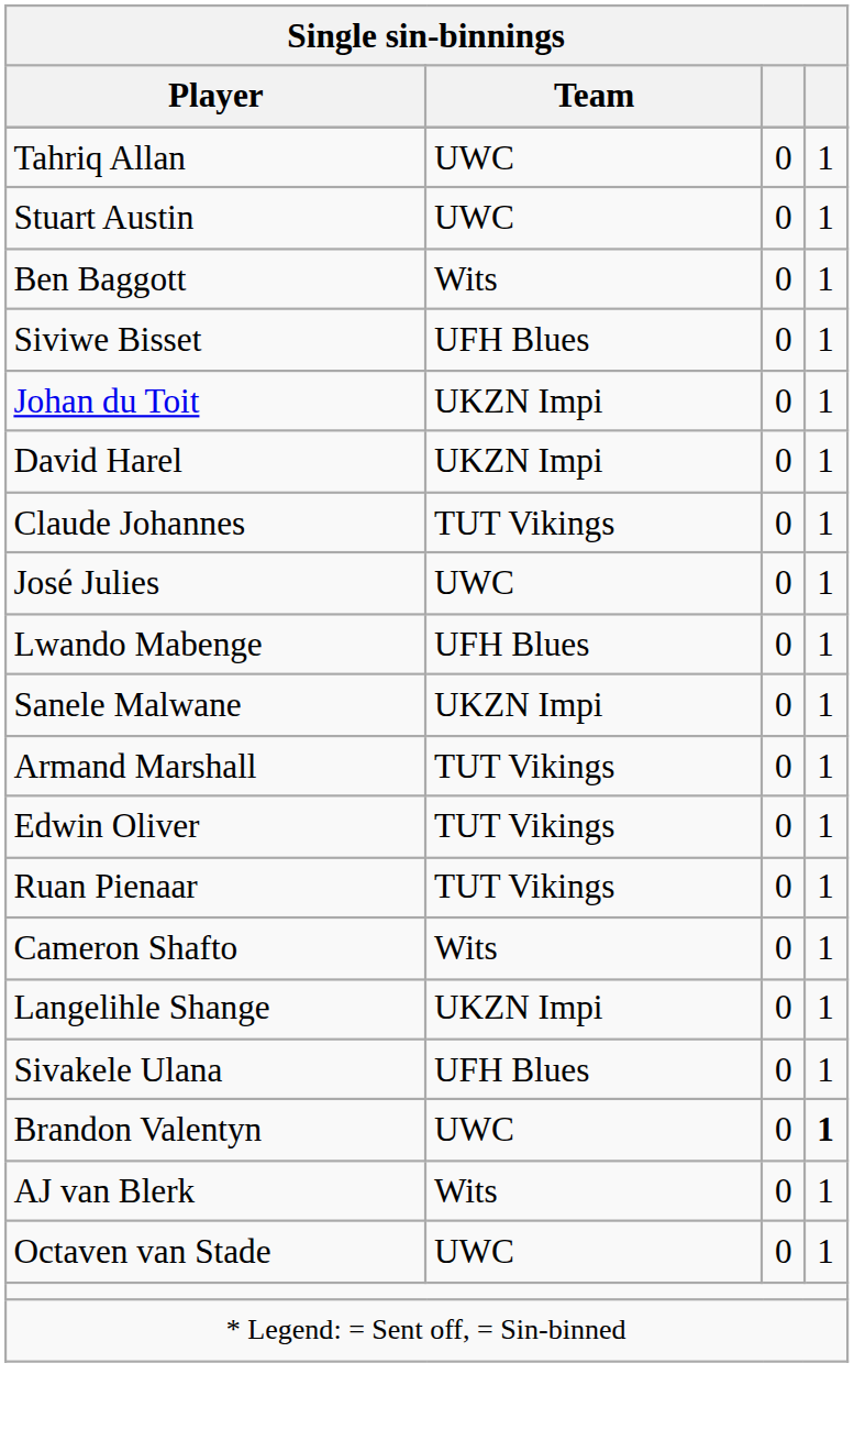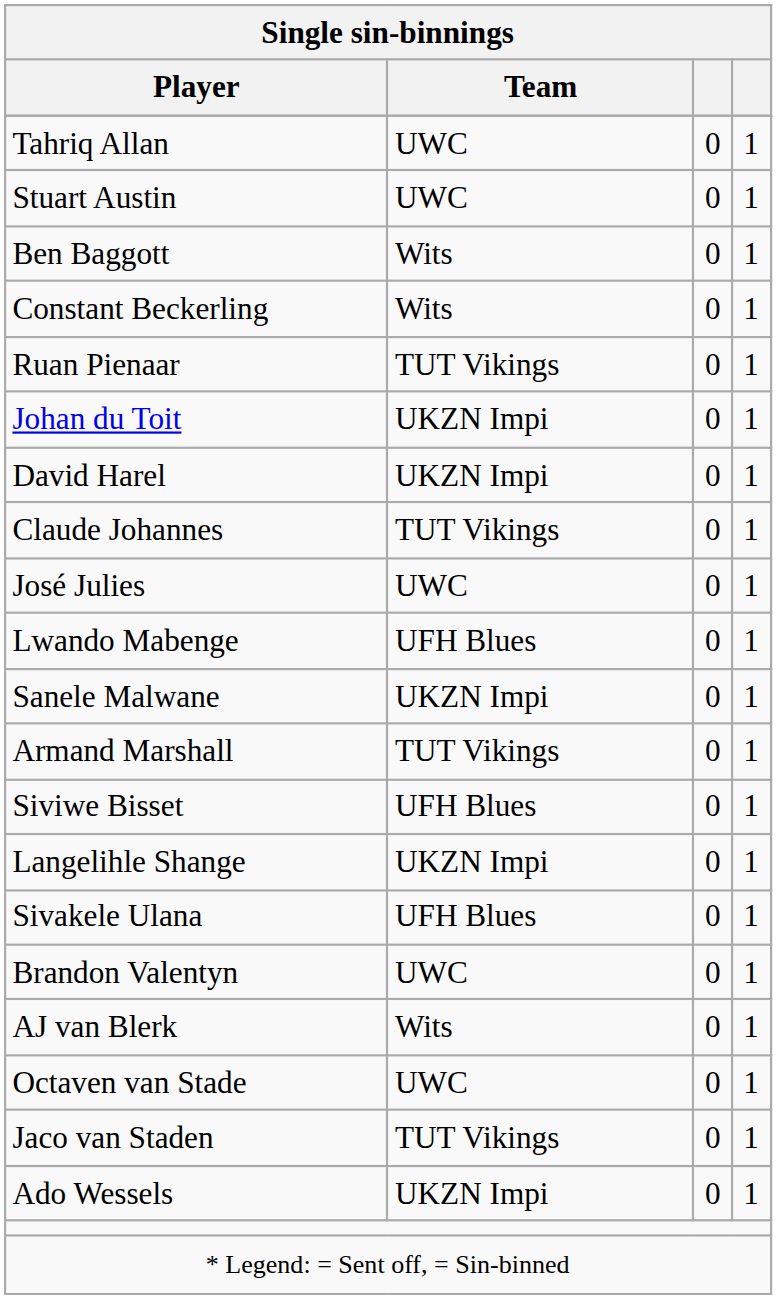 <table class="wikitable collapsible collapsed sortable" style="text-align:center; line-height:130%; font-size:90%; width:40%;">
 <tr>
 <th colspan=4>Single sin-binnings</th>
 </tr>
 <tr>
 <th style="width:50%;">Player</th>
 <th style="width:40%;">Team</th>
 <th style="width:5%;"></th>
 <th style="width:5%;"><br></th>
 </tr>
 <tr>
 </tr>
 <tr>
 <td style="text-align:left;">Tahriq Allan</td>
 <td style="text-align:left;">UWC</td>
 <td>0</td>
 <td>1</td>
 </tr>
 <tr>
 <td style="text-align:left;">Stuart Austin</td>
 <td style="text-align:left;">UWC</td>
 <td>0</td>
 <td>1</td>
 </tr>
 <tr>
 <td style="text-align:left;">Ben Baggott</td>
 <td style="text-align:left;">Wits</td>
 <td>0</td>
 <td>1</td>
 </tr>
 <tr>
-<td style="text-align:left;">Siviwe Bisset</td>
-<td style="text-align:left;">UFH Blues</td>
+<td style="text-align:left;">Constant Beckerling</td>
+<td style="text-align:left;">Wits</td>
+<td>0</td>
+<td>1</td>
+</tr>
+<tr>
+<td style="text-align:left;">Ruan Pienaar</td>
+<td style="text-align:left;">TUT Vikings</td>
 <td>0</td>
 <td>1</td>
 </tr>
 <tr>
 <td style="text-align:left;"><a href='#'>Johan du Toit</a></td>
 <td style="text-align:left;">UKZN Impi</td>
 <td>0</td>
 <td>1</td>
 </tr>
 <tr>
 <td style="text-align:left;">David Harel</td>
 <td style="text-align:left;">UKZN Impi</td>
 <td>0</td>
 <td>1</td>
 </tr>
 <tr>
 <td style="text-align:left;">Claude Johannes</td>
 <td style="text-align:left;">TUT Vikings</td>
 <td>0</td>
 <td>1</td>
 </tr>
 <tr>
 <td style="text-align:left;">José Julies</td>
 <td style="text-align:left;">UWC</td>
 <td>0</td>
 <td>1</td>
 </tr>
 <tr>
 <td style="text-align:left;">Lwando Mabenge</td>
 <td style="text-align:left;">UFH Blues</td>
 <td>0</td>
 <td>1</td>
 </tr>
 <tr>
 <td style="text-align:left;">Sanele Malwane</td>
 <td style="text-align:left;">UKZN Impi</td>
 <td>0</td>
 <td>1</td>
 </tr>
 <tr>
 <td style="text-align:left;">Armand Marshall</td>
 <td style="text-align:left;">TUT Vikings</td>
 <td>0</td>
 <td>1</td>
 </tr>
 <tr>
-<td style="text-align:left;">Edwin Oliver</td>
-<td style="text-align:left;">TUT Vikings</td>
-<td>0</td>
-<td>1</td>
-</tr>
-<tr>
-<td style="text-align:left;">Ruan Pienaar</td>
-<td style="text-align:left;">TUT Vikings</td>
-<td>0</td>
-<td>1</td>
-</tr>
-<tr>
-<td style="text-align:left;">Cameron Shafto</td>
-<td style="text-align:left;">Wits</td>
+<td style="text-align:left;">Siviwe Bisset</td>
+<td style="text-align:left;">UFH Blues</td>
 <td>0</td>
 <td>1</td>
 </tr>
 <tr>
 <td style="text-align:left;">Langelihle Shange</td>
 <td style="text-align:left;">UKZN Impi</td>
 <td>0</td>
 <td>1</td>
 </tr>
 <tr>
 <td style="text-align:left;">Sivakele Ulana</td>
 <td style="text-align:left;">UFH Blues</td>
 <td>0</td>
 <td>1</td>
 </tr>
 <tr>
 <td style="text-align:left;">Brandon Valentyn</td>
 <td style="text-align:left;">UWC</td>
 <td>0</td>
-<td><strong>1</strong></td>
+<td>1</td>
 </tr>
 <tr>
 <td style="text-align:left;">AJ van Blerk</td>
 <td style="text-align:left;">Wits</td>
 <td>0</td>
 <td>1</td>
 </tr>
 <tr>
 <td style="text-align:left;">Octaven van Stade</td>
 <td style="text-align:left;">UWC</td>
 <td>0</td>
 <td>1</td>
 </tr>
 <tr>
+<td style="text-align:left;">Jaco van Staden</td>
+<td style="text-align:left;">TUT Vikings</td>
+<td>0</td>
+<td>1</td>
+</tr>
+<tr>
+<td style="text-align:left;">Ado Wessels</td>
+<td style="text-align:left;">UKZN Impi</td>
+<td>0</td>
+<td>1</td>
+</tr>
+<tr>
 <td colspan="4"></td>
 </tr>
 <tr>
 <td colspan="4"><small>* Legend:  = Sent off,  = Sin-binned</small></td>
 </tr>
 </table>
